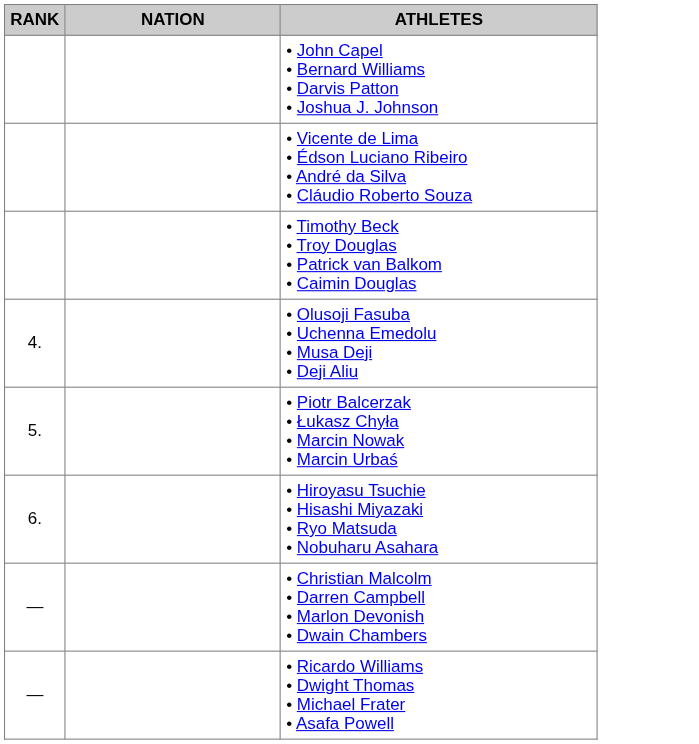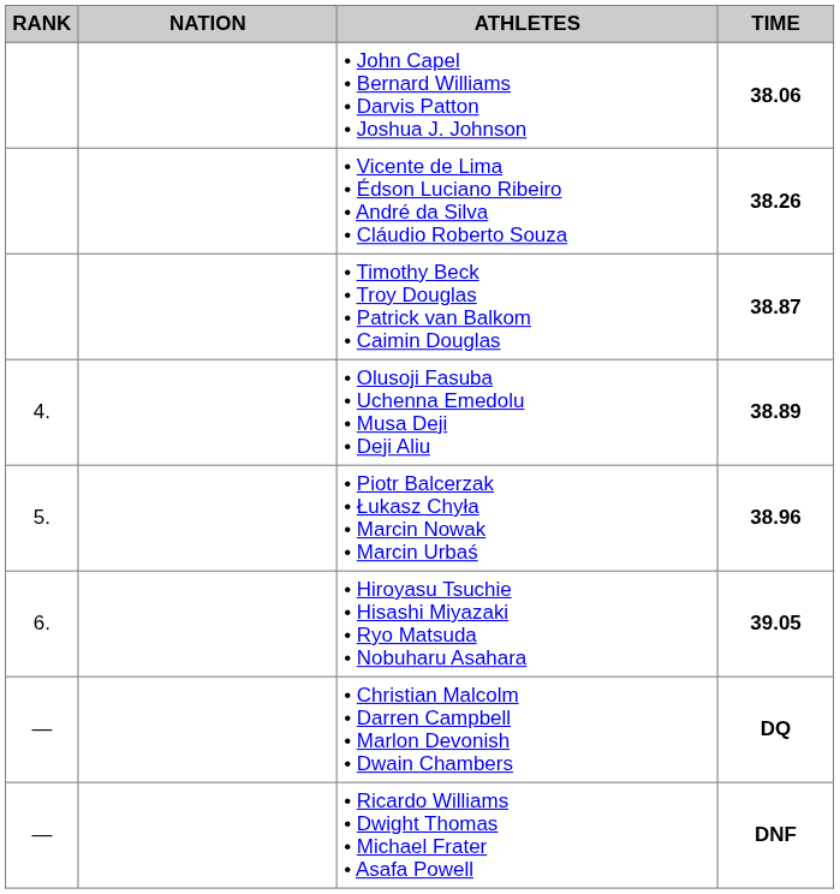 <table border="1" cellspacing="2" cellpadding="5" style="border-collapse: collapse;">
 <tr bgcolor="cccccc">
 <th>RANK</th>
 <th style="width: 12em">NATION</th>
 <th style="width: 18em">ATHLETES</th>
+<th style="width: 5em">TIME</th>
 </tr>
 <tr>
 <td align="center"></td>
 <td align="center"></td>
 <td>• <a href='#'>John Capel</a><br>• <a href='#'>Bernard Williams</a><br>• <a href='#'>Darvis Patton</a><br>• <a href='#'>Joshua J. Johnson</a></td>
+<td align="center"><strong>38.06</strong></td>
 </tr>
 <tr>
 <td align="center"></td>
 <td align="center"></td>
 <td>• <a href='#'>Vicente de Lima</a><br>• <a href='#'>Édson Luciano Ribeiro</a><br>• <a href='#'>André da Silva</a><br>• <a href='#'>Cláudio Roberto Souza</a></td>
+<td align="center"><strong>38.26</strong></td>
 </tr>
 <tr>
 <td align="center"></td>
 <td align="center"></td>
 <td>• <a href='#'>Timothy Beck</a><br>• <a href='#'>Troy Douglas</a><br>• <a href='#'>Patrick van Balkom</a><br>• <a href='#'>Caimin Douglas</a></td>
+<td align="center"><strong>38.87</strong></td>
 </tr>
 <tr>
 <td align="center">4.</td>
 <td align="center"></td>
 <td>• <a href='#'>Olusoji Fasuba</a><br>• <a href='#'>Uchenna Emedolu</a><br>• <a href='#'>Musa Deji</a><br>• <a href='#'>Deji Aliu</a></td>
+<td align="center"><strong>38.89</strong></td>
 </tr>
 <tr>
 <td align="center">5.</td>
 <td align="center"></td>
 <td>• <a href='#'>Piotr Balcerzak</a><br>• <a href='#'>Łukasz Chyła</a><br>• <a href='#'>Marcin Nowak</a><br>• <a href='#'>Marcin Urbaś</a></td>
+<td align="center"><strong>38.96</strong></td>
 </tr>
 <tr>
 <td align="center">6.</td>
 <td align="center"></td>
 <td>• <a href='#'>Hiroyasu Tsuchie</a><br>• <a href='#'>Hisashi Miyazaki</a><br>• <a href='#'>Ryo Matsuda</a><br>• <a href='#'>Nobuharu Asahara</a></td>
+<td align="center"><strong>39.05</strong></td>
 </tr>
 <tr>
 <td align="center">—</td>
 <td align="center"></td>
 <td>• <a href='#'>Christian Malcolm</a><br>• <a href='#'>Darren Campbell</a><br>• <a href='#'>Marlon Devonish</a><br>• <a href='#'>Dwain Chambers</a></td>
+<td align="center"><strong>DQ</strong></td>
 </tr>
 <tr>
 <td align="center">—</td>
 <td align="center"></td>
 <td>• <a href='#'>Ricardo Williams</a><br>• <a href='#'>Dwight Thomas</a><br>• <a href='#'>Michael Frater</a><br>• <a href='#'>Asafa Powell</a></td>
+<td align="center"><strong>DNF</strong></td>
 </tr>
 </table>
